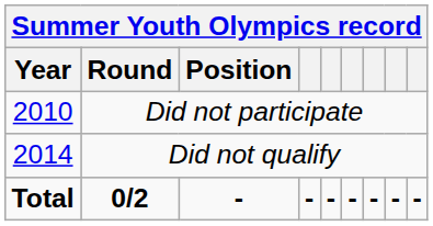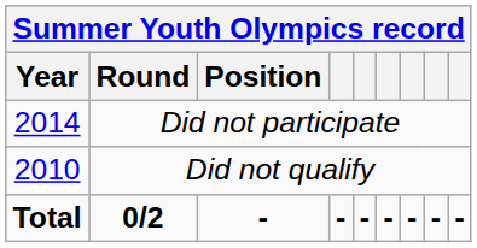 <table class="wikitable" style="text-align: center;">
 <tr>
 <th colspan=9><a href='#'>Summer Youth Olympics record</a></th>
 </tr>
 <tr>
 <th>Year</th>
 <th>Round</th>
 <th>Position</th>
 <th></th>
 <th></th>
 <th></th>
 <th></th>
 <th></th>
 <th></th>
 </tr>
 <tr>
-<td> <a href='#'>2010</a></td>
+<td> <a href='#'>2014</a></td>
 <td colspan=8><em>Did not participate</em></td>
 </tr>
 <tr>
-<td> <a href='#'>2014</a></td>
+<td> <a href='#'>2010</a></td>
 <td colspan=8><em>Did not qualify</em></td>
 </tr>
 <tr>
 <td><strong>Total</strong></td>
 <td><strong>0/2</strong></td>
 <td><strong>-</strong></td>
 <td><strong>-</strong></td>
 <td><strong>-</strong></td>
 <td><strong>-</strong></td>
 <td><strong>-</strong></td>
 <td><strong>-</strong></td>
 <td><strong>-</strong></td>
 </tr>
 </table>
